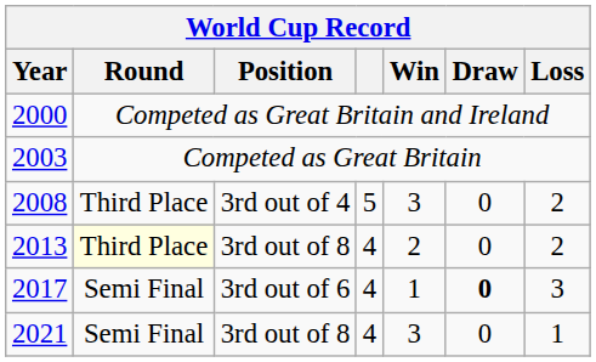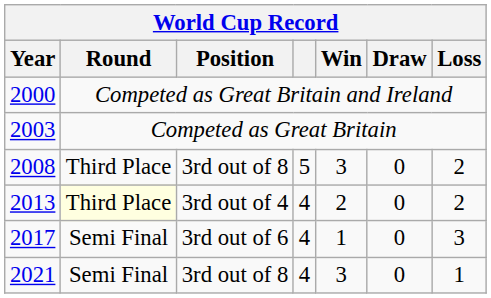 <table class="wikitable" style="text-align: center;">
 <tr>
 <th colspan=9><a href='#'>World Cup Record</a></th>
 </tr>
 <tr>
 <th>Year</th>
 <th>Round</th>
 <th>Position</th>
 <th></th>
 <th>Win</th>
 <th>Draw</th>
 <th>Loss</th>
 </tr>
 <tr>
 <td> <a href='#'>2000</a></td>
 <td colspan=6><em>Competed as  Great Britain and Ireland</em></td>
 </tr>
 <tr>
 <td> <a href='#'>2003</a></td>
 <td colspan=6><em>Competed as Great Britain</em></td>
 </tr>
 <tr>
 <td> <a href='#'>2008</a></td>
 <td>Third Place</td>
-<td>3rd out of 4</td>
+<td>3rd out of 8</td>
 <td>5</td>
 <td>3</td>
 <td>0</td>
 <td>2</td>
 </tr>
 <tr>
 <td> <a href='#'>2013</a></td>
 <td style="background: lightyellow;">Third Place</td>
-<td>3rd out of 8</td>
+<td>3rd out of 4</td>
 <td>4</td>
 <td>2</td>
 <td>0</td>
 <td>2</td>
 </tr>
 <tr>
 <td>  <a href='#'>2017</a></td>
 <td>Semi Final</td>
 <td>3rd out of 6</td>
 <td>4</td>
 <td>1</td>
-<td><strong>0</strong></td>
+<td>0</td>
 <td>3</td>
 </tr>
 <tr>
 <td> <a href='#'>2021</a></td>
 <td>Semi Final</td>
 <td>3rd out of 8</td>
 <td>4</td>
 <td>3</td>
 <td>0</td>
 <td>1</td>
 </tr>
 </table>
